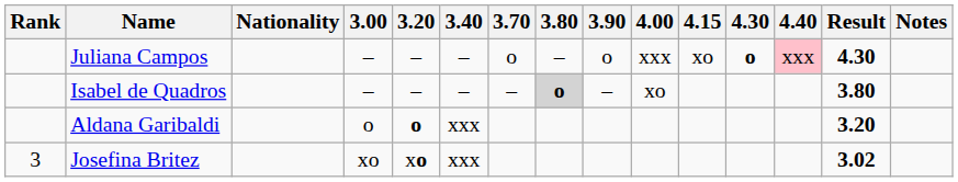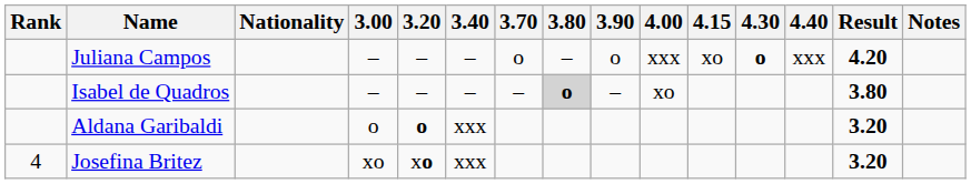 <table class="wikitable sortable" style="text-align:center">
 <tr>
 <th>Rank</th>
 <th>Name</th>
 <th>Nationality</th>
 <th>3.00</th>
 <th>3.20</th>
 <th>3.40</th>
 <th>3.70</th>
 <th>3.80</th>
 <th>3.90</th>
 <th>4.00</th>
 <th>4.15</th>
 <th>4.30</th>
 <th>4.40</th>
 <th>Result</th>
 <th>Notes</th>
 </tr>
 <tr>
 <td></td>
 <td align=left><a href='#'>Juliana Campos</a></td>
 <td align=left></td>
 <td>–</td>
 <td>–</td>
 <td>–</td>
 <td>o</td>
 <td>–</td>
 <td>o</td>
 <td>xxx</td>
 <td>xo</td>
 <td><strong>o</strong></td>
-<td style="background: pink;">xxx</td>
-<td><strong>4.30</strong></td>
+<td>xxx</td>
+<td><strong>4.20</strong></td>
 <td></td>
 </tr>
 <tr>
 <td></td>
 <td align=left><a href='#'>Isabel de Quadros</a></td>
 <td align=left></td>
 <td>–</td>
 <td>–</td>
 <td>–</td>
 <td>–</td>
 <td style="background: lightgrey;"><strong>o</strong></td>
 <td>–</td>
 <td>xo</td>
 <td></td>
 <td></td>
 <td></td>
 <td><strong>3.80</strong></td>
 <td></td>
 </tr>
 <tr>
 <td></td>
 <td align=left><a href='#'>Aldana Garibaldi</a></td>
 <td align=left></td>
 <td>o</td>
 <td><strong>o</strong></td>
 <td>xxx</td>
 <td></td>
 <td></td>
 <td></td>
 <td></td>
 <td></td>
 <td></td>
 <td></td>
 <td><strong>3.20</strong></td>
 <td></td>
 </tr>
 <tr>
-<td>3</td>
+<td>4</td>
 <td align=left><a href='#'>Josefina Britez</a></td>
 <td align=left></td>
 <td>xo</td>
 <td>x<strong>o</strong></td>
 <td>xxx</td>
 <td></td>
 <td></td>
 <td></td>
 <td></td>
 <td></td>
 <td></td>
 <td></td>
-<td><strong>3.02</strong></td>
+<td><strong>3.20</strong></td>
 <td></td>
 </tr>
 </table>
